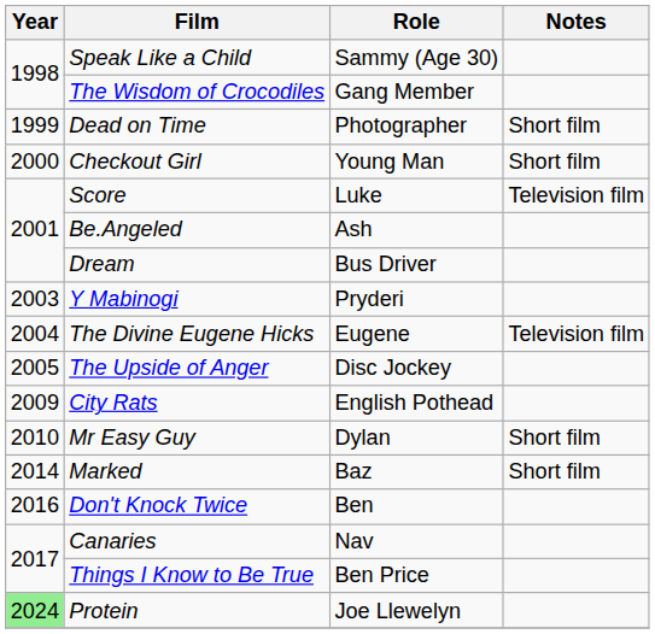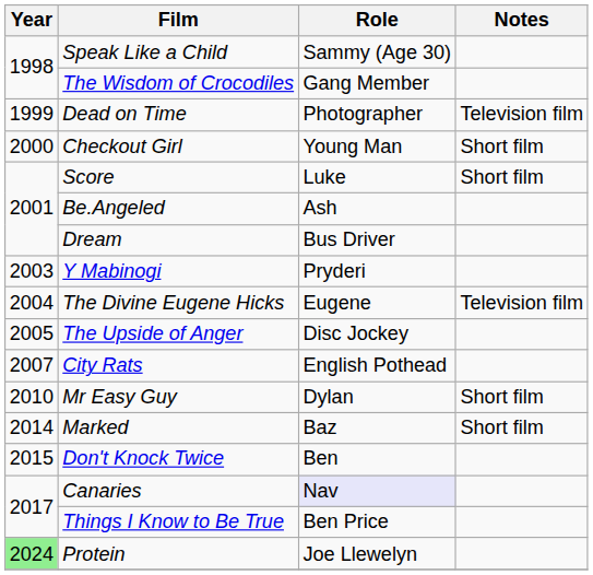 <table class="wikitable">
 <tr>
 <th>Year</th>
 <th>Film</th>
 <th>Role</th>
 <th>Notes</th>
 </tr>
 <tr>
 <td rowspan="2">1998</td>
 <td><em>Speak Like a Child</em></td>
 <td>Sammy (Age 30)</td>
 <td></td>
 </tr>
 <tr>
 <td><em><a href='#'>The Wisdom of Crocodiles</a></em></td>
 <td>Gang Member</td>
 <td></td>
 </tr>
 <tr>
 <td>1999</td>
 <td><em>Dead on Time</em></td>
 <td>Photographer</td>
-<td>Short film</td>
+<td>Television film</td>
 </tr>
 <tr>
 <td>2000</td>
 <td><em>Checkout Girl</em></td>
 <td>Young Man</td>
 <td>Short film</td>
 </tr>
 <tr>
 <td rowspan="3">2001</td>
 <td><em>Score</em></td>
 <td>Luke</td>
-<td>Television film</td>
+<td>Short film</td>
 </tr>
 <tr>
 <td><em>Be.Angeled</em></td>
 <td>Ash</td>
 <td></td>
 </tr>
 <tr>
 <td><em>Dream</em></td>
 <td>Bus Driver</td>
 <td></td>
 </tr>
 <tr>
 <td>2003</td>
 <td><em><a href='#'>Y Mabinogi</a></em></td>
 <td>Pryderi</td>
 <td></td>
 </tr>
 <tr>
 <td>2004</td>
 <td><em>The Divine Eugene Hicks</em></td>
 <td>Eugene</td>
 <td>Television film</td>
 </tr>
 <tr>
 <td>2005</td>
 <td><em><a href='#'>The Upside of Anger</a></em></td>
 <td>Disc Jockey</td>
 <td></td>
 </tr>
 <tr>
-<td>2009</td>
+<td>2007</td>
 <td><em><a href='#'>City Rats</a></em></td>
 <td>English Pothead</td>
 <td></td>
 </tr>
 <tr>
 <td>2010</td>
 <td><em>Mr Easy Guy</em></td>
 <td>Dylan</td>
 <td>Short film</td>
 </tr>
 <tr>
 <td>2014</td>
 <td><em>Marked</em></td>
 <td>Baz</td>
 <td>Short film</td>
 </tr>
 <tr>
-<td>2016</td>
+<td>2015</td>
 <td><em><a href='#'>Don't Knock Twice</a></em></td>
 <td>Ben</td>
 <td></td>
 </tr>
 <tr>
 <td rowspan="2">2017</td>
 <td><em>Canaries</em></td>
-<td>Nav</td>
+<td style="background: lavender;">Nav</td>
 <td></td>
 </tr>
 <tr>
 <td><em><a href='#'>Things I Know to Be True</a></em></td>
 <td>Ben Price</td>
 <td></td>
 </tr>
 <tr>
 <td style="background: lightgreen;">2024</td>
 <td><em>Protein</em></td>
 <td>Joe Llewelyn</td>
 <td></td>
 </tr>
 <tr>
 </tr>
 </table>
